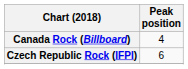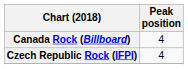 <table class="wikitable sortable plainrowheaders" style="text-align:center">
 <tr>
 <th>Chart (2018)</th>
 <th>Peak<br>position</th>
 </tr>
 <tr>
 <th scope="row">Canada <a href='#'>Rock</a> (<em><a href='#'>Billboard</a></em>)</th>
 <td>4</td>
 </tr>
 <tr>
 <th scope="row">Czech Republic <a href='#'>Rock</a> (<a href='#'>IFPI</a>)</th>
-<td>6</td>
+<td>4</td>
 </tr>
 <tr>
 </tr>
 <tr>
 </tr>
 <tr>
 </tr>
 </table>
